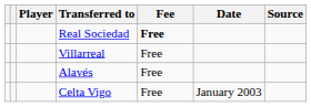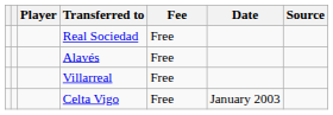 <table class="wikitable plainrowheaders sortable">
 <tr>
 <th></th>
 <th></th>
 <th scope=col>Player</th>
 <th>Transferred to</th>
 <th !scope=col; style="width: 65px;">Fee</th>
 <th scope=col>Date</th>
 <th scope=col>Source</th>
 </tr>
 <tr>
 <td align=center></td>
 <td align=center></td>
 <td></td>
 <td> <a href='#'>Real Sociedad</a></td>
-<td><strong>Free</strong></td>
-<td></td>
-<td></td>
-</tr>
-<tr>
-<td align=center></td>
-<td align=center></td>
-<td></td>
-<td> <a href='#'>Villarreal</a></td>
 <td>Free</td>
 <td></td>
 <td></td>
 </tr>
 <tr>
 <td align=center></td>
 <td align=center></td>
 <td></td>
 <td> <a href='#'>Alavés</a></td>
 <td>Free</td>
 <td></td>
 <td></td>
 </tr>
 <tr>
 <td align=center></td>
 <td align=center></td>
 <td></td>
+<td> <a href='#'>Villarreal</a></td>
+<td>Free</td>
+<td></td>
+<td></td>
+</tr>
+<tr>
+<td align=center></td>
+<td align=center></td>
+<td></td>
 <td> <a href='#'>Celta Vigo</a></td>
 <td>Free</td>
 <td>January 2003</td>
 <td></td>
 </tr>
 </table>
